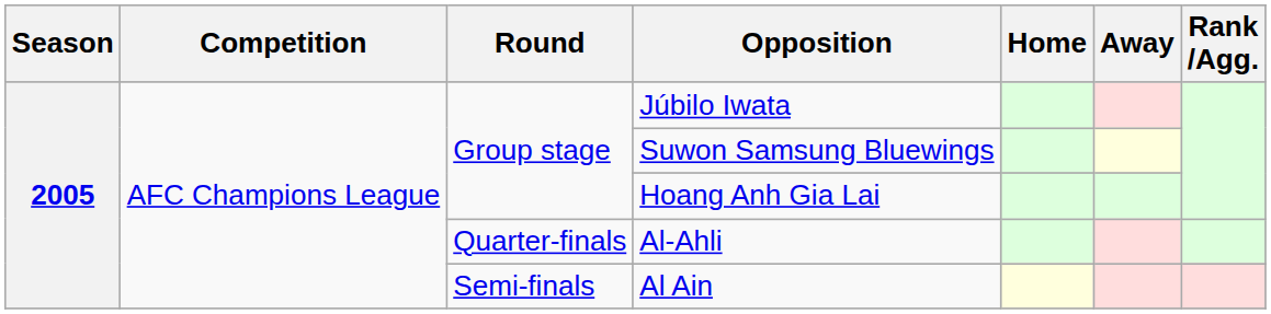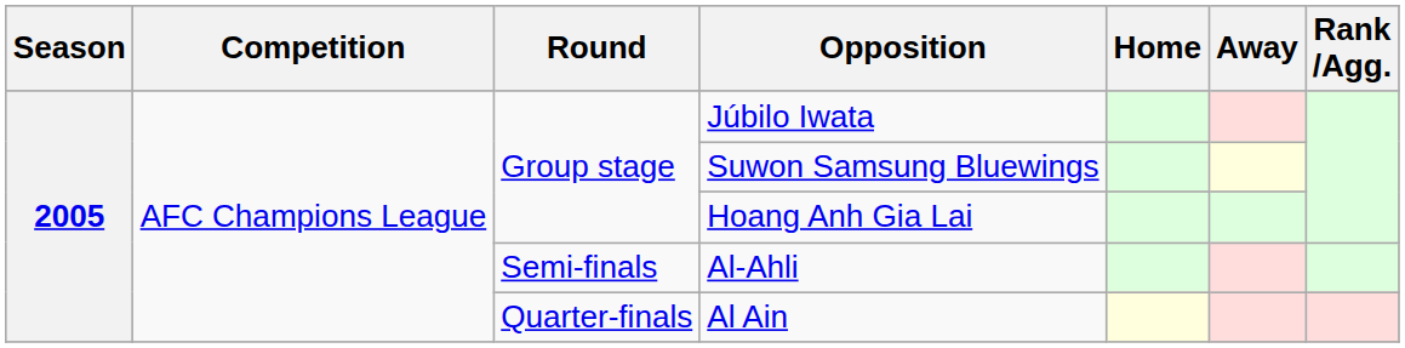 <table class="wikitable plainrowheaders">
 <tr>
 <th scope="col">Season</th>
 <th scope="col">Competition</th>
 <th scope="col">Round</th>
 <th scope="col">Opposition</th>
 <th scope="col">Home</th>
 <th scope="col">Away</th>
 <th scope="col">Rank<br>/Agg.</th>
 </tr>
 <tr>
 <th rowspan="5" scope="row" style="text-align:center"><a href='#'>2005</a></th>
 <td rowspan="5"><a href='#'>AFC Champions League</a></td>
 <td rowspan="3"><a href='#'>Group stage</a></td>
 <td> <a href='#'>Júbilo Iwata</a></td>
 <td style="background:#dfd;"></td>
 <td style="background:#fdd;"></td>
 <td rowspan="3" style="background:#dfd;"></td>
 </tr>
 <tr>
 <td> <a href='#'>Suwon Samsung Bluewings</a></td>
 <td style="background:#dfd;"></td>
 <td style="background:#ffd;"></td>
 </tr>
 <tr>
 <td> <a href='#'>Hoang Anh Gia Lai</a></td>
 <td style="background:#dfd;"></td>
 <td style="background:#dfd;"></td>
 </tr>
 <tr>
-<td><a href='#'>Quarter-finals</a></td>
+<td><a href='#'>Semi-finals</a></td>
 <td> <a href='#'>Al-Ahli</a></td>
 <td style="background:#dfd;"></td>
 <td style="background:#fdd;"></td>
 <td style="background:#dfd;"></td>
 </tr>
 <tr>
-<td><a href='#'>Semi-finals</a></td>
+<td><a href='#'>Quarter-finals</a></td>
 <td> <a href='#'>Al Ain</a></td>
 <td style="background:#ffd;"></td>
 <td style="background:#fdd;"></td>
 <td style="background:#fdd;"></td>
 </tr>
 </table>
